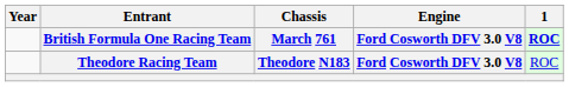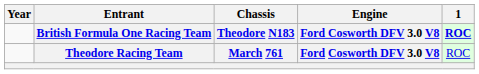 <table class="wikitable" style="text-align:center; font-size:85%">
 <tr>
 <th>Year</th>
 <th>Entrant</th>
 <th>Chassis</th>
 <th>Engine</th>
 <th>1</th>
 </tr>
 <tr>
 <td></td>
 <th nowrap><a href='#'>British Formula One Racing Team</a></th>
-<th nowrap><a href='#'>March</a> <a href='#'>761</a></th>
+<th nowrap><a href='#'>Theodore</a> <a href='#'>N183</a></th>
 <th nowrap><a href='#'>Ford Cosworth DFV</a> 3.0 <a href='#'>V8</a></th>
 <td style="background:#DFFFDF;"><strong><a href='#'>ROC</a><br></strong></td>
 </tr>
 <tr>
 <td></td>
 <th nowrap><a href='#'>Theodore Racing Team</a></th>
-<th nowrap><a href='#'>Theodore</a> <a href='#'>N183</a></th>
+<th nowrap><a href='#'>March</a> <a href='#'>761</a></th>
 <th nowrap><a href='#'>Ford</a> <a href='#'>Cosworth DFV</a> 3.0 <a href='#'>V8</a></th>
 <td style="background:#DFFFDF;"><a href='#'>ROC</a><br></td>
 </tr>
 <tr>
 <th colspan="5"></th>
 </tr>
 </table>
